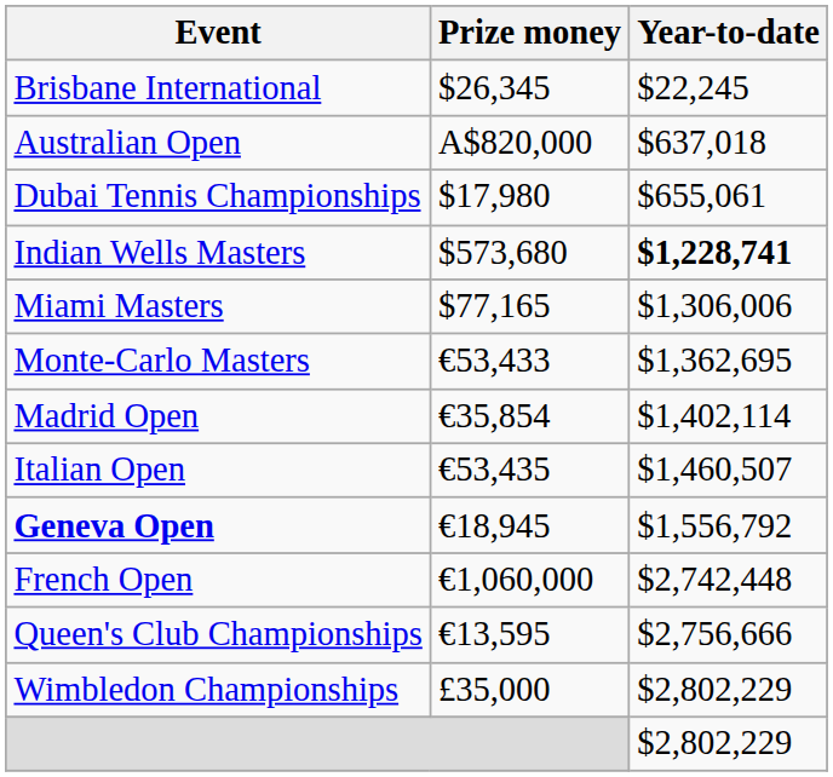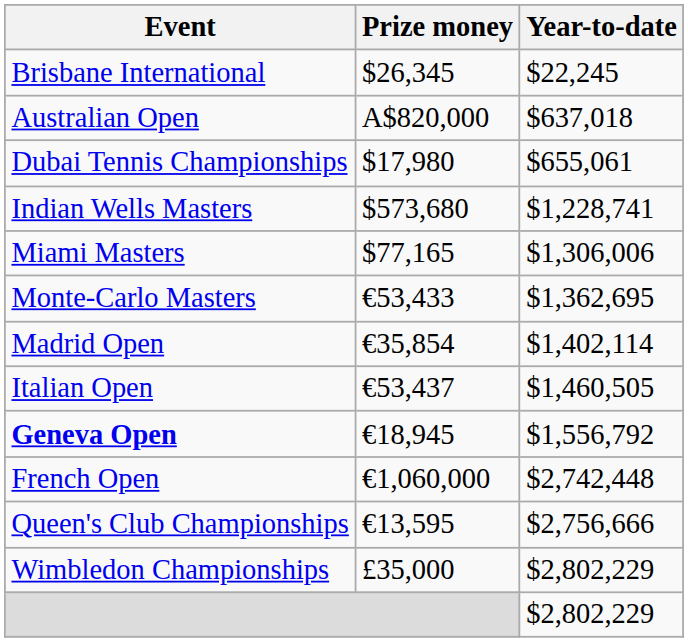 <table class="wikitable sortable">
 <tr>
 <th>Event</th>
 <th>Prize money</th>
 <th>Year-to-date</th>
 </tr>
 <tr>
 <td><a href='#'>Brisbane International</a></td>
 <td>$26,345</td>
 <td>$22,245</td>
 </tr>
 <tr>
 <td><a href='#'>Australian Open</a></td>
 <td>A$820,000</td>
 <td>$637,018</td>
 </tr>
 <tr>
 <td><a href='#'>Dubai Tennis Championships</a></td>
 <td>$17,980</td>
 <td>$655,061</td>
 </tr>
 <tr>
 <td><a href='#'>Indian Wells Masters</a></td>
 <td>$573,680</td>
-<td><strong>$1,228,741</strong></td>
+<td>$1,228,741</td>
 </tr>
 <tr>
 <td><a href='#'>Miami Masters</a></td>
 <td>$77,165</td>
 <td>$1,306,006</td>
 </tr>
 <tr>
 <td><a href='#'>Monte-Carlo Masters</a></td>
 <td>€53,433</td>
 <td>$1,362,695</td>
 </tr>
 <tr>
 <td><a href='#'>Madrid Open</a></td>
 <td>€35,854</td>
 <td>$1,402,114</td>
 </tr>
 <tr>
 <td><a href='#'>Italian Open</a></td>
-<td>€53,435</td>
-<td>$1,460,507</td>
+<td>€53,437</td>
+<td>$1,460,505</td>
 </tr>
 <tr>
 <td><strong><a href='#'>Geneva Open</a></strong></td>
 <td>€18,945</td>
 <td>$1,556,792</td>
 </tr>
 <tr>
 <td><a href='#'>French Open</a></td>
 <td>€1,060,000</td>
 <td>$2,742,448</td>
 </tr>
 <tr>
 <td><a href='#'>Queen's Club Championships</a></td>
 <td>€13,595</td>
 <td>$2,756,666</td>
 </tr>
 <tr>
 <td><a href='#'>Wimbledon Championships</a></td>
 <td>£35,000</td>
 <td>$2,802,229<br></td>
 </tr>
 <tr class="sortbottom">
 <td colspan=2 bgcolor=#DCDCDC></td>
 <td>$2,802,229</td>
 </tr>
 </table>
